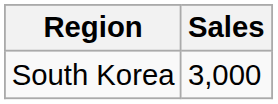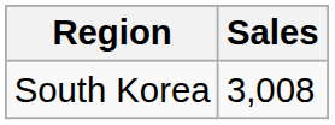 <table class="wikitable">
 <tr>
 <th>Region</th>
 <th>Sales</th>
 </tr>
 <tr>
 <td>South Korea</td>
-<td>3,000</td>
+<td>3,008</td>
 </tr>
 </table>
